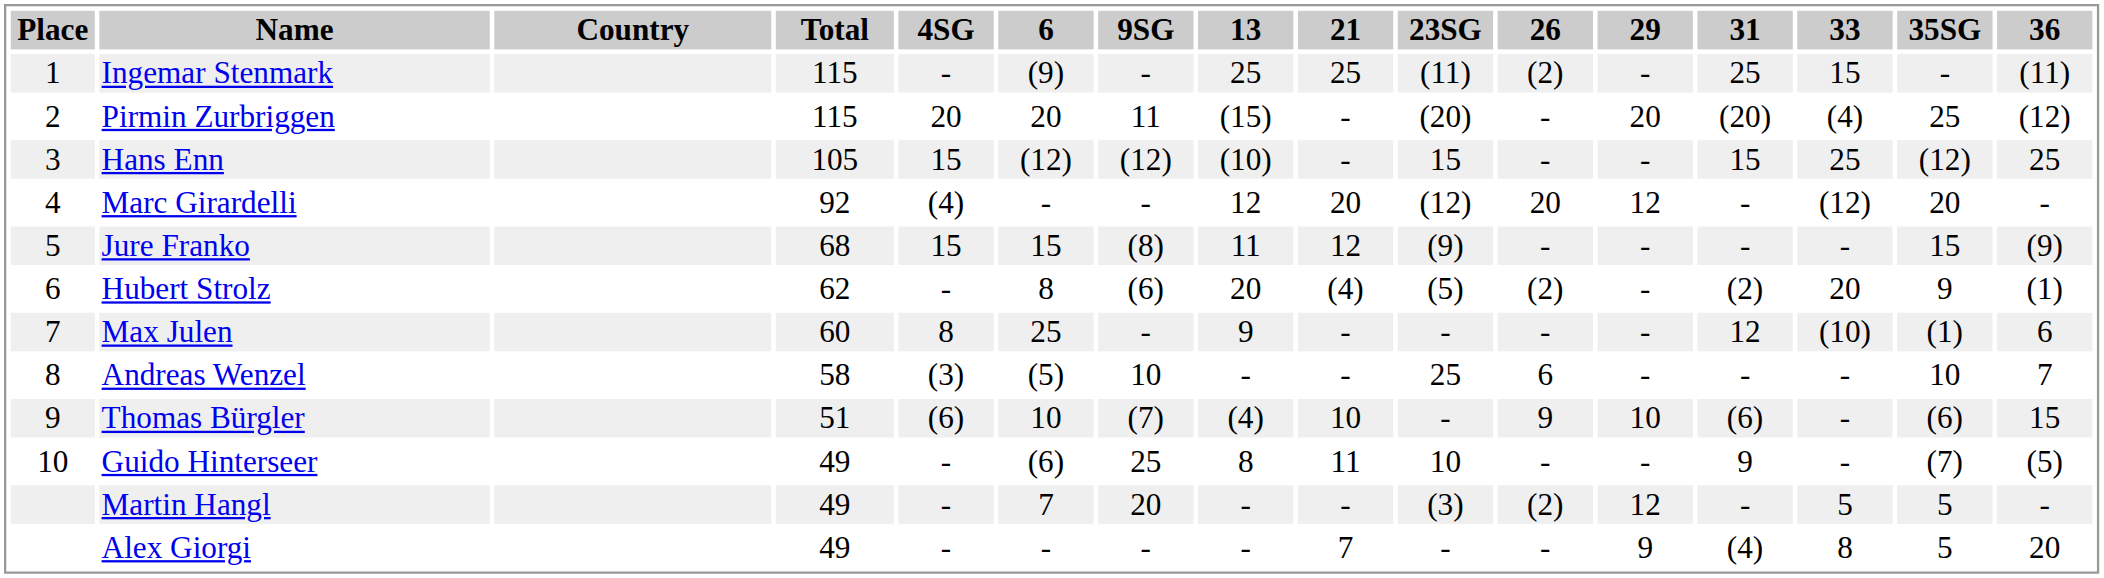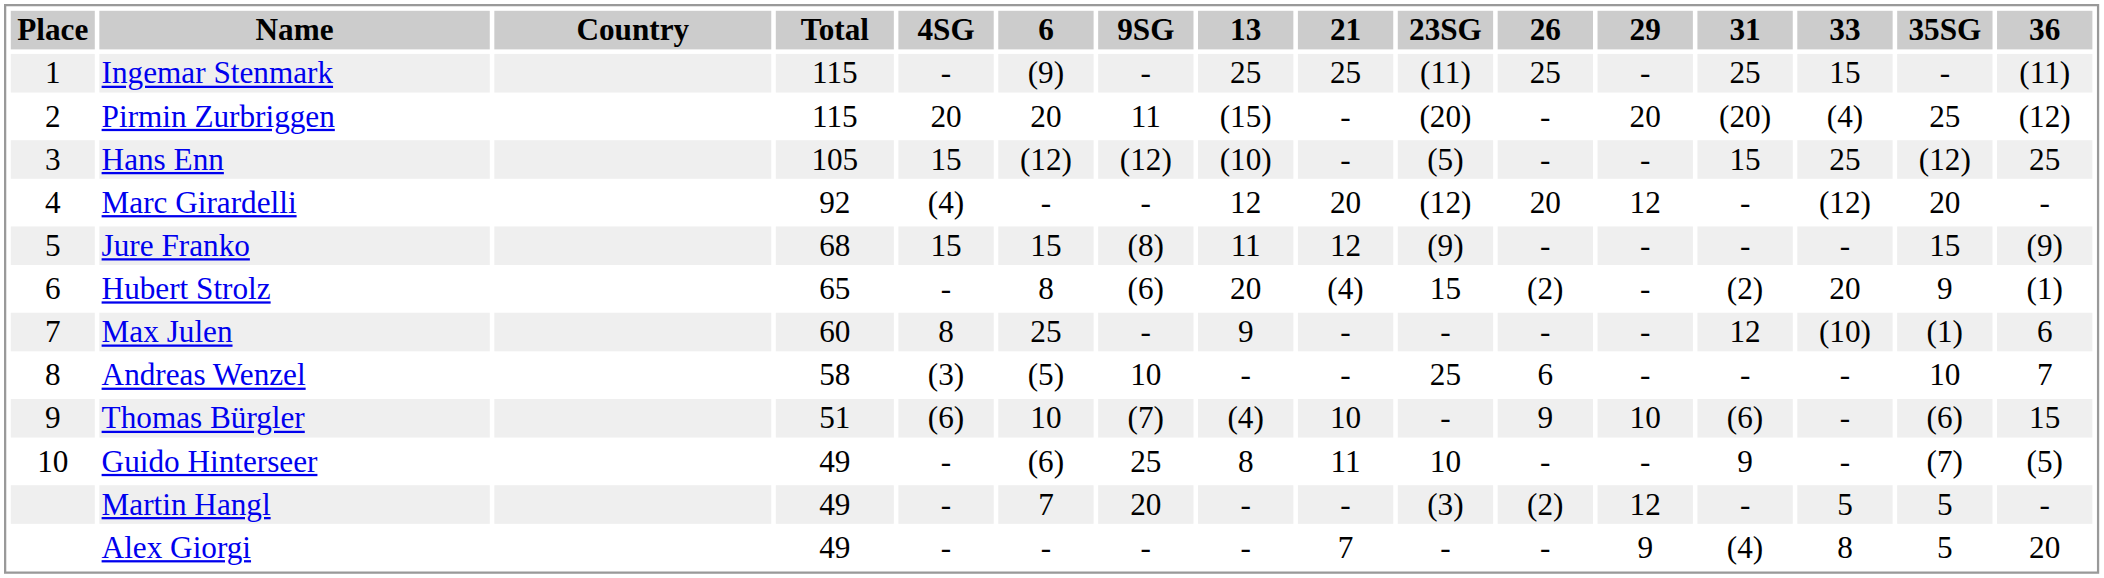 <table border="0" style="border: 1px solid #999; background-color:#FFFFFF; text-align:center; font-size:86%; line-height:15px;">
 <tr align="center" bgcolor="#CCCCCC">
 <th width=35>Place</th>
 <th width=170>Name</th>
 <th width=120>Country</th>
 <th width=50>Total</th>
 <th width=40>4SG</th>
 <th width=40>6</th>
 <th width=40>9SG</th>
 <th width=40>13</th>
 <th width=40>21</th>
 <th width=40>23SG</th>
 <th width=40>26</th>
 <th width=40>29</th>
 <th width=40>31</th>
 <th width=40>33</th>
 <th width=40>35SG</th>
 <th width=40>36</th>
 </tr>
 <tr bgcolor="#EFEFEF">
 <td>1</td>
 <td align="left"><a href='#'>Ingemar Stenmark</a></td>
 <td align="left"></td>
 <td>115</td>
 <td>-</td>
 <td>(9)</td>
 <td>-</td>
 <td>25</td>
 <td>25</td>
 <td>(11)</td>
-<td>(2)</td>
+<td>25</td>
 <td>-</td>
 <td>25</td>
 <td>15</td>
 <td>-</td>
 <td>(11)</td>
 </tr>
 <tr>
 <td>2</td>
 <td align="left"><a href='#'>Pirmin Zurbriggen</a></td>
 <td align="left"></td>
 <td>115</td>
 <td>20</td>
 <td>20</td>
 <td>11</td>
 <td>(15)</td>
 <td>-</td>
 <td>(20)</td>
 <td>-</td>
 <td>20</td>
 <td>(20)</td>
 <td>(4)</td>
 <td>25</td>
 <td>(12)</td>
 </tr>
 <tr bgcolor="#EFEFEF">
 <td>3</td>
 <td align="left"><a href='#'>Hans Enn</a></td>
 <td align="left"></td>
 <td>105</td>
 <td>15</td>
 <td>(12)</td>
 <td>(12)</td>
 <td>(10)</td>
 <td>-</td>
-<td>15</td>
+<td>(5)</td>
 <td>-</td>
 <td>-</td>
 <td>15</td>
 <td>25</td>
 <td>(12)</td>
 <td>25</td>
 </tr>
 <tr>
 <td>4</td>
 <td align="left"><a href='#'>Marc Girardelli</a></td>
 <td align="left"></td>
 <td>92</td>
 <td>(4)</td>
 <td>-</td>
 <td>-</td>
 <td>12</td>
 <td>20</td>
 <td>(12)</td>
 <td>20</td>
 <td>12</td>
 <td>-</td>
 <td>(12)</td>
 <td>20</td>
 <td>-</td>
 </tr>
 <tr bgcolor="#EFEFEF">
 <td>5</td>
 <td align="left"><a href='#'>Jure Franko</a></td>
 <td align="left"></td>
 <td>68</td>
 <td>15</td>
 <td>15</td>
 <td>(8)</td>
 <td>11</td>
 <td>12</td>
 <td>(9)</td>
 <td>-</td>
 <td>-</td>
 <td>-</td>
 <td>-</td>
 <td>15</td>
 <td>(9)</td>
 </tr>
 <tr>
 <td>6</td>
 <td align="left"><a href='#'>Hubert Strolz</a></td>
 <td align="left"></td>
-<td>62</td>
+<td>65</td>
 <td>-</td>
 <td>8</td>
 <td>(6)</td>
 <td>20</td>
 <td>(4)</td>
-<td>(5)</td>
+<td>15</td>
 <td>(2)</td>
 <td>-</td>
 <td>(2)</td>
 <td>20</td>
 <td>9</td>
 <td>(1)</td>
 </tr>
 <tr bgcolor="#EFEFEF">
 <td>7</td>
 <td align="left"><a href='#'>Max Julen</a></td>
 <td align="left"></td>
 <td>60</td>
 <td>8</td>
 <td>25</td>
 <td>-</td>
 <td>9</td>
 <td>-</td>
 <td>-</td>
 <td>-</td>
 <td>-</td>
 <td>12</td>
 <td>(10)</td>
 <td>(1)</td>
 <td>6</td>
 </tr>
 <tr>
 <td>8</td>
 <td align="left"><a href='#'>Andreas Wenzel</a></td>
 <td align="left"></td>
 <td>58</td>
 <td>(3)</td>
 <td>(5)</td>
 <td>10</td>
 <td>-</td>
 <td>-</td>
 <td>25</td>
 <td>6</td>
 <td>-</td>
 <td>-</td>
 <td>-</td>
 <td>10</td>
 <td>7</td>
 </tr>
 <tr bgcolor="#EFEFEF">
 <td>9</td>
 <td align="left"><a href='#'>Thomas Bürgler</a></td>
 <td align="left"></td>
 <td>51</td>
 <td>(6)</td>
 <td>10</td>
 <td>(7)</td>
 <td>(4)</td>
 <td>10</td>
 <td>-</td>
 <td>9</td>
 <td>10</td>
 <td>(6)</td>
 <td>-</td>
 <td>(6)</td>
 <td>15</td>
 </tr>
 <tr>
 <td>10</td>
 <td align="left"><a href='#'>Guido Hinterseer</a></td>
 <td align="left"></td>
 <td>49</td>
 <td>-</td>
 <td>(6)</td>
 <td>25</td>
 <td>8</td>
 <td>11</td>
 <td>10</td>
 <td>-</td>
 <td>-</td>
 <td>9</td>
 <td>-</td>
 <td>(7)</td>
 <td>(5)</td>
 </tr>
 <tr bgcolor="#EFEFEF">
 <td></td>
 <td align="left"><a href='#'>Martin Hangl</a></td>
 <td align="left"></td>
 <td>49</td>
 <td>-</td>
 <td>7</td>
 <td>20</td>
 <td>-</td>
 <td>-</td>
 <td>(3)</td>
 <td>(2)</td>
 <td>12</td>
 <td>-</td>
 <td>5</td>
 <td>5</td>
 <td>-</td>
 </tr>
 <tr>
 <td></td>
 <td align="left"><a href='#'>Alex Giorgi</a></td>
 <td align="left"></td>
 <td>49</td>
 <td>-</td>
 <td>-</td>
 <td>-</td>
 <td>-</td>
 <td>7</td>
 <td>-</td>
 <td>-</td>
 <td>9</td>
 <td>(4)</td>
 <td>8</td>
 <td>5</td>
 <td>20</td>
 </tr>
 </table>
